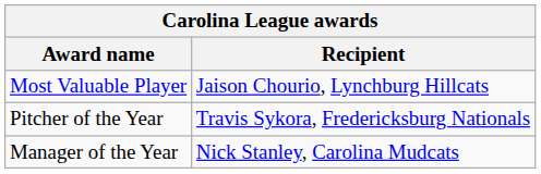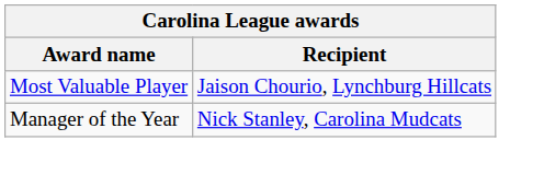 <table class="wikitable">
 <tr>
 <th colspan="2">Carolina League awards</th>
 </tr>
 <tr>
 <th>Award name</th>
 <th>Recipient</th>
 </tr>
 <tr>
 <td><a href='#'>Most Valuable Player</a></td>
 <td><a href='#'>Jaison Chourio</a>, <a href='#'>Lynchburg Hillcats</a></td>
 </tr>
 <tr>
-<td>Pitcher of the Year</td>
-<td><a href='#'>Travis Sykora</a>, <a href='#'>Fredericksburg Nationals</a></td>
-</tr>
-<tr>
 <td>Manager of the Year</td>
 <td><a href='#'>Nick Stanley</a>, <a href='#'>Carolina Mudcats</a></td>
 </tr>
 </table>
